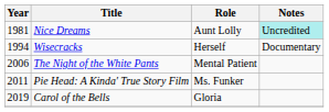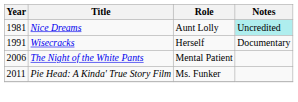 <table class="wikitable sortable">
 <tr>
 <th>Year</th>
 <th>Title</th>
 <th>Role</th>
 <th>Notes</th>
 </tr>
 <tr>
 <td>1981</td>
 <td><em><a href='#'>Nice Dreams</a></em></td>
 <td>Aunt Lolly</td>
 <td style="background: paleturquoise;">Uncredited</td>
 </tr>
 <tr>
-<td>1994</td>
+<td>1991</td>
 <td><em><a href='#'>Wisecracks</a></em></td>
 <td>Herself</td>
 <td>Documentary</td>
 </tr>
 <tr>
 <td>2006</td>
 <td><em><a href='#'>The Night of the White Pants</a></em></td>
 <td>Mental Patient</td>
 <td></td>
 </tr>
 <tr>
 <td>2011</td>
 <td><em>Pie Head: A Kinda' True Story Film</em></td>
 <td>Ms. Funker</td>
 <td></td>
 </tr>
 <tr>
-<td>2019</td>
-<td><em>Carol of the Bells</em></td>
-<td>Gloria</td>
-<td></td>
-</tr>
-<tr>
 </tr>
 </table>
